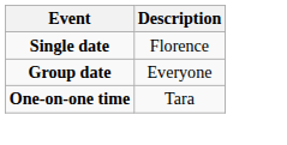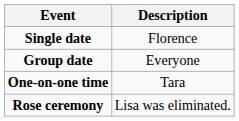 <table class="wikitable sortable" style="text-align:center;">
 <tr>
 <th>Event</th>
 <th>Description</th>
 </tr>
 <tr>
 <td><strong>Single date</strong></td>
 <td>Florence</td>
 </tr>
 <tr>
 <td><strong>Group date</strong></td>
 <td>Everyone</td>
 </tr>
 <tr>
 <td><strong>One-on-one time</strong></td>
 <td>Tara</td>
 </tr>
+<tr>
+<td><strong>Rose ceremony</strong></td>
+<td>Lisa was eliminated.</td>
+</tr>
 </table>
